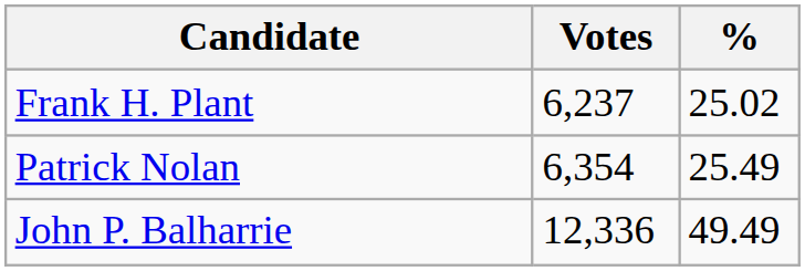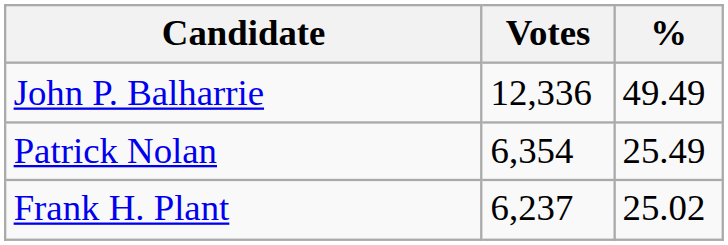 <table class="wikitable">
 <tr>
 <th style="width: 200px">Candidate</th>
 <th style="width: 50px">Votes</th>
 <th style="width: 40px">%</th>
 </tr>
 <tr>
-<td><a href='#'>Frank H. Plant</a></td>
-<td>6,237</td>
-<td>25.02</td>
+<td><a href='#'>John P. Balharrie</a></td>
+<td>12,336</td>
+<td>49.49</td>
 </tr>
 <tr>
 <td><a href='#'>Patrick Nolan</a></td>
 <td>6,354</td>
 <td>25.49</td>
 </tr>
 <tr>
-<td><a href='#'>John P. Balharrie</a></td>
-<td>12,336</td>
-<td>49.49</td>
+<td><a href='#'>Frank H. Plant</a></td>
+<td>6,237</td>
+<td>25.02</td>
 </tr>
 </table>
